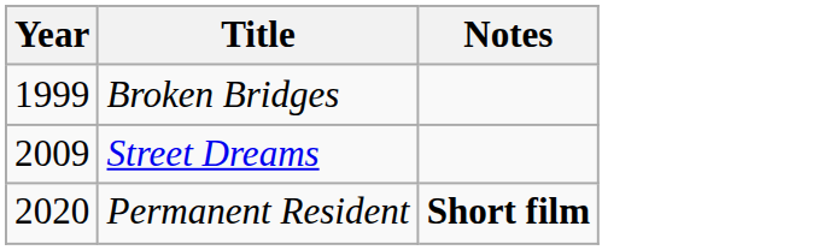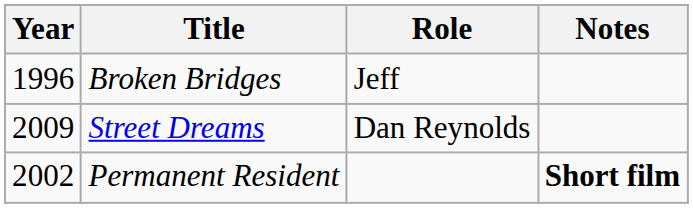 <table class="wikitable">
 <tr>
 <th>Year</th>
 <th>Title</th>
+<th>Role</th>
 <th>Notes</th>
 </tr>
 <tr>
-<td>1999</td>
+<td>1996</td>
 <td><em>Broken Bridges</em></td>
+<td>Jeff</td>
 <td></td>
 </tr>
 <tr>
 <td>2009</td>
 <td><em><a href='#'>Street Dreams</a></em></td>
+<td>Dan Reynolds</td>
 <td></td>
 </tr>
 <tr>
-<td>2020</td>
+<td>2002</td>
 <td><em>Permanent Resident</em></td>
+<td></td>
 <td><strong>Short film</strong></td>
 </tr>
 </table>
